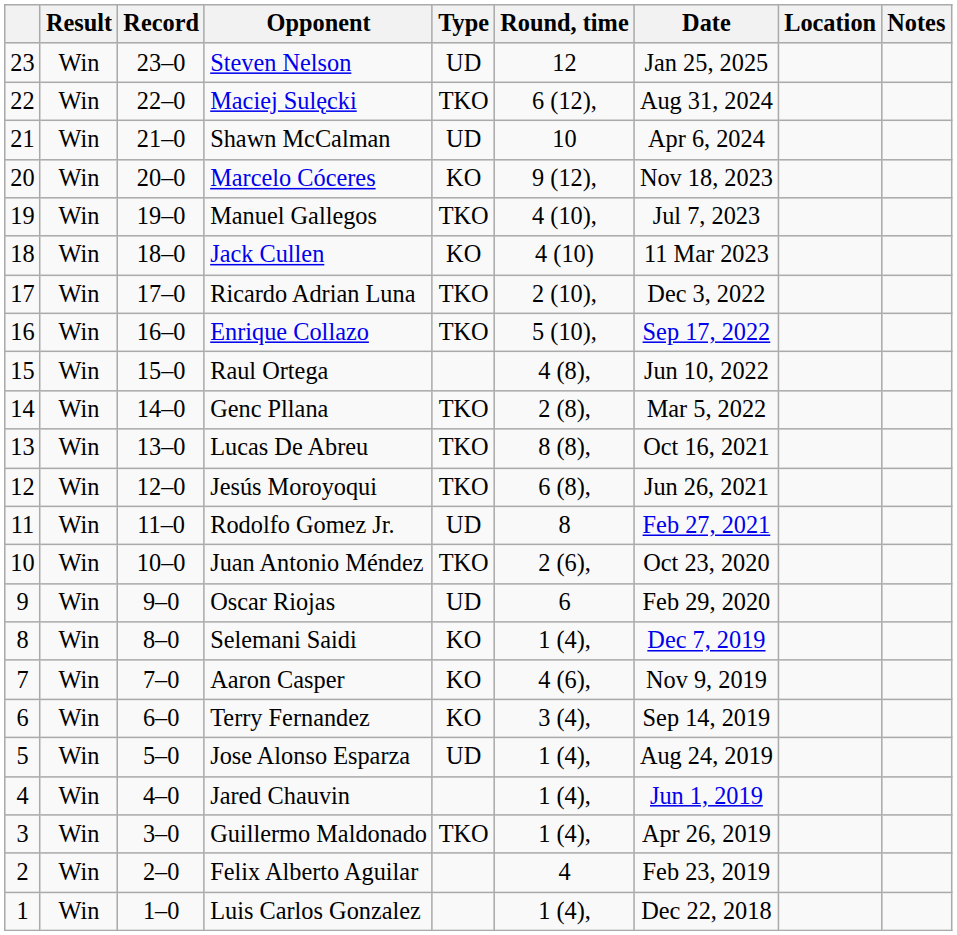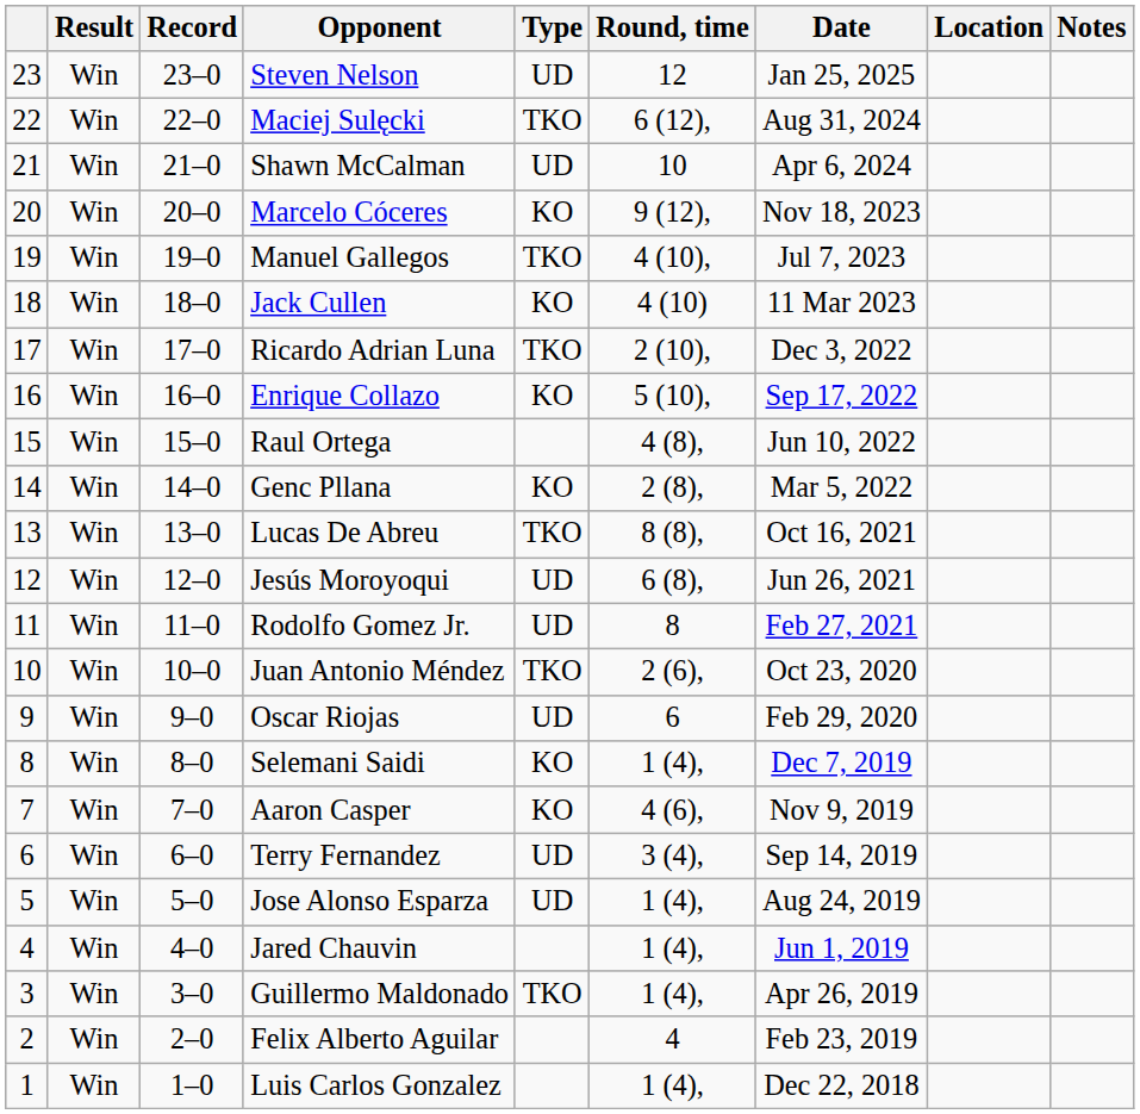 <table class="wikitable" style="text-align:center">
 <tr>
 <th></th>
 <th>Result</th>
 <th>Record</th>
 <th>Opponent</th>
 <th>Type</th>
 <th>Round, time</th>
 <th>Date</th>
 <th>Location</th>
 <th>Notes</th>
 </tr>
 <tr>
 <td>23</td>
 <td>Win</td>
 <td>23–0</td>
 <td align="left"><a href='#'>Steven Nelson</a></td>
 <td>UD</td>
 <td>12</td>
 <td>Jan 25, 2025</td>
 <td align="left"></td>
 <td align="left"></td>
 </tr>
 <tr>
 <td>22</td>
 <td>Win</td>
 <td>22–0</td>
 <td style="text-align:left;"><a href='#'>Maciej Sulęcki</a></td>
 <td>TKO</td>
 <td>6 (12), </td>
 <td>Aug 31, 2024</td>
 <td style="text-align:left;"></td>
 <td style="text-align:left;"></td>
 </tr>
 <tr>
 <td>21</td>
 <td>Win</td>
 <td>21–0</td>
 <td style="text-align:left;">Shawn McCalman</td>
 <td>UD</td>
 <td>10</td>
 <td>Apr 6, 2024</td>
 <td style="text-align:left;"></td>
 <td style="text-align:left;"></td>
 </tr>
 <tr>
 <td>20</td>
 <td>Win</td>
 <td>20–0</td>
 <td style="text-align:left;"><a href='#'>Marcelo Cóceres</a></td>
 <td>KO</td>
 <td>9 (12), </td>
 <td>Nov 18, 2023</td>
 <td style="text-align:left;"></td>
 <td style="text-align:left;"></td>
 </tr>
 <tr>
 <td>19</td>
 <td>Win</td>
 <td>19–0</td>
 <td style="text-align:left;">Manuel Gallegos</td>
 <td>TKO</td>
 <td>4 (10), </td>
 <td>Jul 7, 2023</td>
 <td style="text-align:left;"></td>
 <td style="text-align:left;"></td>
 </tr>
 <tr>
 <td>18</td>
 <td>Win</td>
 <td>18–0</td>
 <td style="text-align:left;"><a href='#'>Jack Cullen</a></td>
 <td>KO</td>
 <td>4 (10) </td>
 <td>11 Mar 2023</td>
 <td style="text-align:left;"></td>
 <td style="text-align:left;"></td>
 </tr>
 <tr>
 <td>17</td>
 <td>Win</td>
 <td>17–0</td>
 <td style="text-align:left;">Ricardo Adrian Luna</td>
 <td>TKO</td>
 <td>2 (10), </td>
 <td>Dec 3, 2022</td>
 <td style="text-align:left;"></td>
 <td style="text-align:left;"></td>
 </tr>
 <tr>
 <td>16</td>
 <td>Win</td>
 <td>16–0</td>
 <td style="text-align:left;"><a href='#'>Enrique Collazo</a></td>
-<td>TKO</td>
+<td>KO</td>
 <td>5 (10), </td>
 <td><a href='#'>Sep 17, 2022</a></td>
 <td style="text-align:left;"></td>
 <td style="text-align:left;"></td>
 </tr>
 <tr>
 <td>15</td>
 <td>Win</td>
 <td>15–0</td>
 <td style="text-align:left;">Raul Ortega</td>
 <td></td>
 <td>4 (8), </td>
 <td>Jun 10, 2022</td>
 <td style="text-align:left;"></td>
 <td></td>
 </tr>
 <tr>
 <td>14</td>
 <td>Win</td>
 <td>14–0</td>
 <td style="text-align:left;">Genc Pllana</td>
-<td>TKO</td>
+<td>KO</td>
 <td>2 (8), </td>
 <td>Mar 5, 2022</td>
 <td style="text-align:left;"></td>
 <td></td>
 </tr>
 <tr>
 <td>13</td>
 <td>Win</td>
 <td>13–0</td>
 <td style="text-align:left;">Lucas De Abreu</td>
 <td>TKO</td>
 <td>8 (8), </td>
 <td>Oct 16, 2021</td>
 <td style="text-align:left;"></td>
 <td></td>
 </tr>
 <tr>
 <td>12</td>
 <td>Win</td>
 <td>12–0</td>
 <td style="text-align:left;">Jesús Moroyoqui</td>
-<td>TKO</td>
+<td>UD</td>
 <td>6 (8), </td>
 <td>Jun 26, 2021</td>
 <td style="text-align:left;"></td>
 <td></td>
 </tr>
 <tr>
 <td>11</td>
 <td>Win</td>
 <td>11–0</td>
 <td style="text-align:left;">Rodolfo Gomez Jr.</td>
 <td>UD</td>
 <td>8</td>
 <td><a href='#'>Feb 27, 2021</a></td>
 <td style="text-align:left;"></td>
 <td></td>
 </tr>
 <tr>
 <td>10</td>
 <td>Win</td>
 <td>10–0</td>
 <td style="text-align:left;">Juan Antonio Méndez</td>
 <td>TKO</td>
 <td>2 (6), </td>
 <td>Oct 23, 2020</td>
 <td style="text-align:left;"></td>
 <td></td>
 </tr>
 <tr>
 <td>9</td>
 <td>Win</td>
 <td>9–0</td>
 <td style="text-align:left;">Oscar Riojas</td>
 <td>UD</td>
 <td>6</td>
 <td>Feb 29, 2020</td>
 <td style="text-align:left;"></td>
 <td></td>
 </tr>
 <tr>
 <td>8</td>
 <td>Win</td>
 <td>8–0</td>
 <td style="text-align:left;">Selemani Saidi</td>
 <td>KO</td>
 <td>1 (4), </td>
 <td><a href='#'>Dec 7, 2019</a></td>
 <td style="text-align:left;"></td>
 <td></td>
 </tr>
 <tr>
 <td>7</td>
 <td>Win</td>
 <td>7–0</td>
 <td style="text-align:left;">Aaron Casper</td>
 <td>KO</td>
 <td>4 (6), </td>
 <td>Nov 9, 2019</td>
 <td style="text-align:left;"></td>
 <td></td>
 </tr>
 <tr>
 <td>6</td>
 <td>Win</td>
 <td>6–0</td>
 <td style="text-align:left;">Terry Fernandez</td>
-<td>KO</td>
+<td>UD</td>
 <td>3 (4), </td>
 <td>Sep 14, 2019</td>
 <td style="text-align:left;"></td>
 <td></td>
 </tr>
 <tr>
 <td>5</td>
 <td>Win</td>
 <td>5–0</td>
 <td style="text-align:left;">Jose Alonso Esparza</td>
 <td>UD</td>
 <td>1 (4), </td>
 <td>Aug 24, 2019</td>
 <td style="text-align:left;"></td>
 <td></td>
 </tr>
 <tr>
 <td>4</td>
 <td>Win</td>
 <td>4–0</td>
 <td style="text-align:left;">Jared Chauvin</td>
 <td></td>
 <td>1 (4), </td>
 <td><a href='#'>Jun 1, 2019</a></td>
 <td style="text-align:left;"></td>
 <td></td>
 </tr>
 <tr>
 <td>3</td>
 <td>Win</td>
 <td>3–0</td>
 <td style="text-align:left;">Guillermo Maldonado</td>
 <td>TKO</td>
 <td>1 (4), </td>
 <td>Apr 26, 2019</td>
 <td style="text-align:left;"></td>
 <td></td>
 </tr>
 <tr>
 <td>2</td>
 <td>Win</td>
 <td>2–0</td>
 <td style="text-align:left;">Felix Alberto Aguilar</td>
 <td></td>
 <td>4</td>
 <td>Feb 23, 2019</td>
 <td style="text-align:left;"></td>
 <td></td>
 </tr>
 <tr>
 <td>1</td>
 <td>Win</td>
 <td>1–0</td>
 <td style="text-align:left;">Luis Carlos Gonzalez</td>
 <td></td>
 <td>1 (4), </td>
 <td>Dec 22, 2018</td>
 <td style="text-align:left;"></td>
 <td></td>
 </tr>
 </table>
